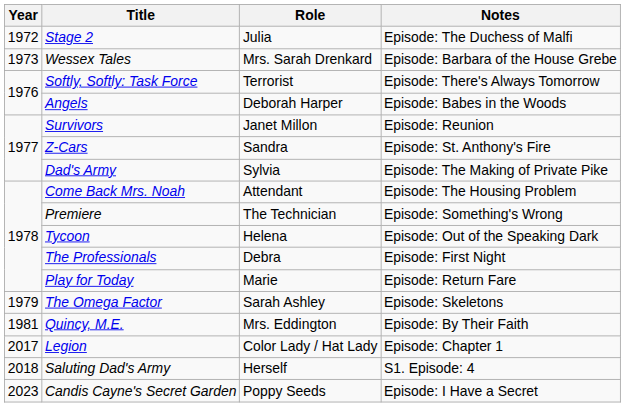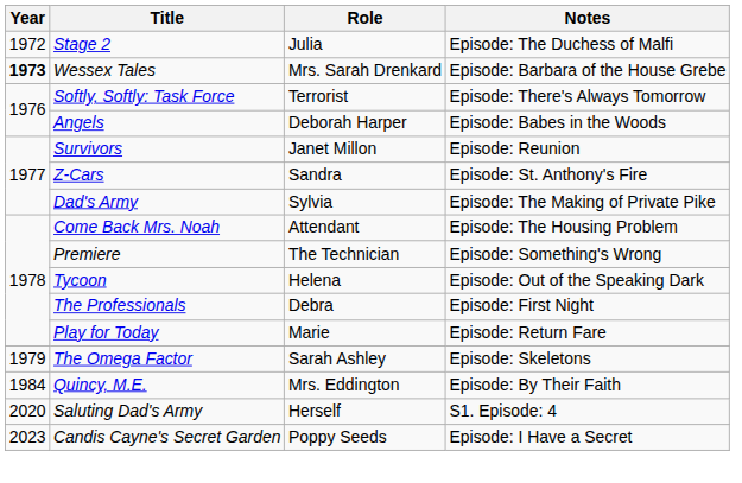 <table class="wikitable sortable plainrowheaders">
 <tr style="text-align:center;">
 <th scope="col">Year</th>
 <th scope="col">Title</th>
 <th scope="col">Role</th>
 <th scope="col">Notes</th>
 </tr>
 <tr>
 <td>1972</td>
 <td><em><a href='#'>Stage 2</a></em></td>
 <td>Julia</td>
 <td>Episode: The Duchess of Malfi</td>
 </tr>
 <tr>
-<td>1973</td>
+<td><strong>1973</strong></td>
 <td><em>Wessex Tales</em></td>
 <td>Mrs. Sarah Drenkard</td>
 <td>Episode: Barbara of the House Grebe</td>
 </tr>
 <tr>
 <td rowspan="2">1976</td>
 <td><em><a href='#'>Softly, Softly: Task Force</a></em></td>
 <td>Terrorist</td>
 <td>Episode: There's Always Tomorrow</td>
 </tr>
 <tr>
 <td><em><a href='#'>Angels</a></em></td>
 <td>Deborah Harper</td>
 <td>Episode: Babes in the Woods</td>
 </tr>
 <tr>
 <td rowspan="3">1977</td>
 <td><em><a href='#'>Survivors</a></em></td>
 <td>Janet Millon</td>
 <td>Episode: Reunion</td>
 </tr>
 <tr>
 <td><em><a href='#'>Z-Cars</a></em></td>
 <td>Sandra</td>
 <td>Episode: St. Anthony's Fire</td>
 </tr>
 <tr>
 <td><em><a href='#'>Dad's Army</a></em></td>
 <td>Sylvia</td>
 <td>Episode: The Making of Private Pike</td>
 </tr>
 <tr>
 <td rowspan="5">1978</td>
 <td><em><a href='#'>Come Back Mrs. Noah</a></em></td>
 <td>Attendant</td>
 <td>Episode: The Housing Problem</td>
 </tr>
 <tr>
 <td><em>Premiere</em></td>
 <td>The Technician</td>
 <td>Episode: Something's Wrong</td>
 </tr>
 <tr>
 <td><em><a href='#'>Tycoon</a></em></td>
 <td>Helena</td>
 <td>Episode: Out of the Speaking Dark</td>
 </tr>
 <tr>
 <td><em><a href='#'>The Professionals</a></em></td>
 <td>Debra</td>
 <td>Episode: First Night</td>
 </tr>
 <tr>
 <td><em><a href='#'>Play for Today</a></em></td>
 <td>Marie</td>
 <td>Episode: Return Fare</td>
 </tr>
 <tr>
 <td>1979</td>
 <td><em><a href='#'>The Omega Factor</a></em></td>
 <td>Sarah Ashley</td>
 <td>Episode: Skeletons</td>
 </tr>
 <tr>
-<td>1981</td>
+<td>1984</td>
 <td><em><a href='#'>Quincy, M.E.</a></em></td>
 <td>Mrs. Eddington</td>
 <td>Episode: By Their Faith</td>
 </tr>
 <tr>
-<td>2017</td>
-<td><em><a href='#'>Legion</a></em></td>
-<td>Color Lady / Hat Lady</td>
-<td>Episode: Chapter 1</td>
-</tr>
-<tr>
-<td>2018</td>
+<td>2020</td>
 <td><em>Saluting Dad's Army</em></td>
 <td>Herself</td>
 <td>S1. Episode: 4</td>
 </tr>
 <tr>
 <td>2023</td>
 <td><em>Candis Cayne's Secret Garden</em></td>
 <td>Poppy Seeds</td>
 <td>Episode: I Have a Secret</td>
 </tr>
 </table>
